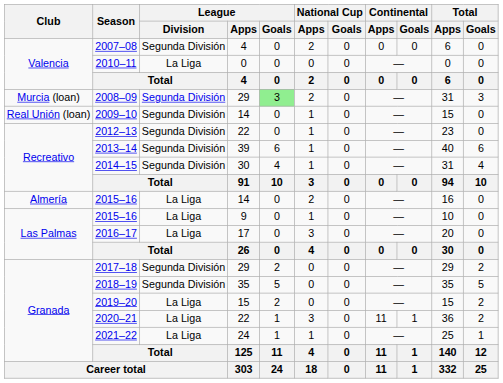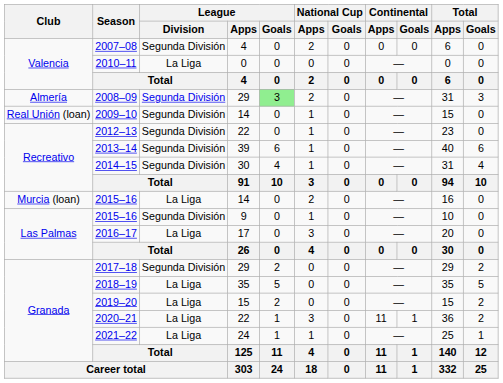 <table class="wikitable" style="text-align:center">
 <tr>
 <th rowspan="2">Club</th>
 <th rowspan="2">Season</th>
 <th colspan="3">League</th>
 <th colspan="2">National Cup</th>
 <th colspan="2">Continental</th>
 <th colspan="2">Total</th>
 </tr>
 <tr>
 <th>Division</th>
 <th>Apps</th>
 <th>Goals</th>
 <th>Apps</th>
 <th>Goals</th>
 <th>Apps</th>
 <th>Goals</th>
 <th>Apps</th>
 <th>Goals</th>
 </tr>
 <tr>
 <td rowspan="3"><a href='#'>Valencia</a></td>
 <td><a href='#'>2007–08</a></td>
 <td>Segunda División</td>
 <td>4</td>
 <td>0</td>
 <td>2</td>
 <td>0</td>
 <td>0</td>
 <td>0</td>
 <td>6</td>
 <td>0</td>
 </tr>
 <tr>
 <td><a href='#'>2010–11</a></td>
 <td>La Liga</td>
 <td>0</td>
 <td>0</td>
 <td>0</td>
 <td>0</td>
 <td colspan="2">—</td>
 <td>0</td>
 <td>0</td>
 </tr>
 <tr>
 <th colspan="2">Total</th>
 <th>4</th>
 <th>0</th>
 <th>2</th>
 <th>0</th>
 <th>0</th>
 <th>0</th>
 <th>6</th>
 <th>0</th>
 </tr>
 <tr>
-<td><a href='#'>Murcia</a> (loan)</td>
+<td><a href='#'>Almería</a></td>
 <td><a href='#'>2008–09</a></td>
 <td><a href='#'>Segunda División</a></td>
 <td>29</td>
 <td style="background: lightgreen;">3</td>
 <td>2</td>
 <td>0</td>
 <td colspan="2">—</td>
 <td>31</td>
 <td>3</td>
 </tr>
 <tr>
 <td><a href='#'>Real Unión</a> (loan)</td>
 <td><a href='#'>2009–10</a></td>
 <td>Segunda División</td>
 <td>14</td>
 <td>0</td>
 <td>1</td>
 <td>0</td>
 <td colspan="2">—</td>
 <td>15</td>
 <td>0</td>
 </tr>
 <tr>
 <td rowspan="4"><a href='#'>Recreativo</a></td>
 <td><a href='#'>2012–13</a></td>
 <td>Segunda División</td>
 <td>22</td>
 <td>0</td>
 <td>1</td>
 <td>0</td>
 <td colspan="2">—</td>
 <td>23</td>
 <td>0</td>
 </tr>
 <tr>
 <td><a href='#'>2013–14</a></td>
 <td>Segunda División</td>
 <td>39</td>
 <td>6</td>
 <td>1</td>
 <td>0</td>
 <td colspan="2">—</td>
 <td>40</td>
 <td>6</td>
 </tr>
 <tr>
 <td><a href='#'>2014–15</a></td>
 <td>Segunda División</td>
 <td>30</td>
 <td>4</td>
 <td>1</td>
 <td>0</td>
 <td colspan="2">—</td>
 <td>31</td>
 <td>4</td>
 </tr>
 <tr>
 <th colspan="2">Total</th>
 <th>91</th>
 <th>10</th>
 <th>3</th>
 <th>0</th>
 <th>0</th>
 <th>0</th>
 <th>94</th>
 <th>10</th>
 </tr>
 <tr>
-<td><a href='#'>Almería</a></td>
+<td><a href='#'>Murcia</a> (loan)</td>
 <td><a href='#'>2015–16</a></td>
 <td>La Liga</td>
 <td>14</td>
 <td>0</td>
 <td>2</td>
 <td>0</td>
 <td colspan="2">—</td>
 <td>16</td>
 <td>0</td>
 </tr>
 <tr>
 <td rowspan="3"><a href='#'>Las Palmas</a></td>
 <td><a href='#'>2015–16</a></td>
-<td>La Liga</td>
+<td>Segunda División</td>
 <td>9</td>
 <td>0</td>
 <td>1</td>
 <td>0</td>
 <td colspan="2">—</td>
 <td>10</td>
 <td>0</td>
 </tr>
 <tr>
 <td><a href='#'>2016–17</a></td>
 <td>La Liga</td>
 <td>17</td>
 <td>0</td>
 <td>3</td>
 <td>0</td>
 <td colspan="2">—</td>
 <td>20</td>
 <td>0</td>
 </tr>
 <tr>
 <th colspan="2">Total</th>
 <th>26</th>
 <th>0</th>
 <th>4</th>
 <th>0</th>
 <th>0</th>
 <th>0</th>
 <th>30</th>
 <th>0</th>
 </tr>
 <tr>
 <td rowspan="6"><a href='#'>Granada</a></td>
 <td><a href='#'>2017–18</a></td>
 <td>Segunda División</td>
 <td>29</td>
 <td>2</td>
 <td>0</td>
 <td>0</td>
 <td colspan="2">—</td>
 <td>29</td>
 <td>2</td>
 </tr>
 <tr>
 <td><a href='#'>2018–19</a></td>
-<td>Segunda División</td>
+<td>La Liga</td>
 <td>35</td>
 <td>5</td>
 <td>0</td>
 <td>0</td>
 <td colspan="2">—</td>
 <td>35</td>
 <td>5</td>
 </tr>
 <tr>
 <td><a href='#'>2019–20</a></td>
 <td>La Liga</td>
 <td>15</td>
 <td>2</td>
 <td>0</td>
 <td>0</td>
 <td colspan="2">—</td>
 <td>15</td>
 <td>2</td>
 </tr>
 <tr>
 <td><a href='#'>2020–21</a></td>
 <td>La Liga</td>
 <td>22</td>
 <td>1</td>
 <td>3</td>
 <td>0</td>
 <td>11</td>
 <td>1</td>
 <td>36</td>
 <td>2</td>
 </tr>
 <tr>
 <td><a href='#'>2021–22</a></td>
 <td>La Liga</td>
 <td>24</td>
 <td>1</td>
 <td>1</td>
 <td>0</td>
 <td colspan="2">—</td>
 <td>25</td>
 <td>1</td>
 </tr>
 <tr>
 <th colspan="2">Total</th>
 <th>125</th>
 <th>11</th>
 <th>4</th>
 <th>0</th>
 <th>11</th>
 <th>1</th>
 <th>140</th>
 <th>12</th>
 </tr>
 <tr>
 <th colspan="3">Career total</th>
 <th>303</th>
 <th>24</th>
 <th>18</th>
 <th>0</th>
 <th>11</th>
 <th>1</th>
 <th>332</th>
 <th>25</th>
 </tr>
 </table>
